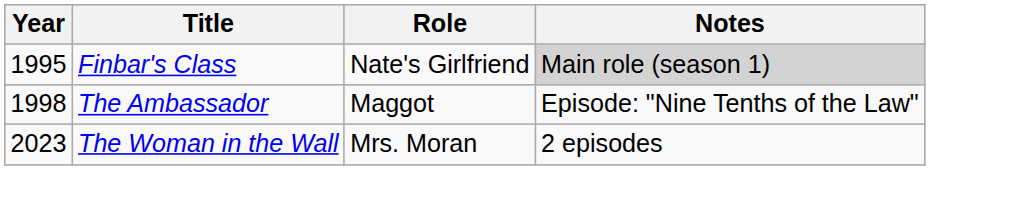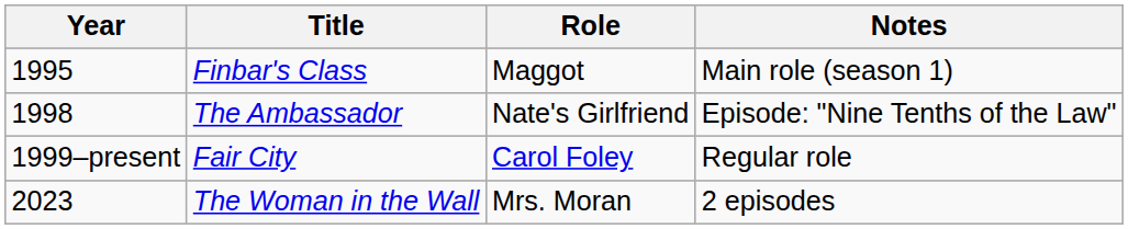 <table class="wikitable">
 <tr>
 <th>Year</th>
 <th>Title</th>
 <th>Role</th>
 <th>Notes</th>
 </tr>
 <tr>
 <td>1995</td>
 <td><em><a href='#'>Finbar's Class</a></em></td>
-<td>Nate's Girlfriend</td>
-<td style="background: lightgrey;">Main role (season 1)</td>
+<td>Maggot</td>
+<td>Main role (season 1)</td>
 </tr>
 <tr>
 <td>1998</td>
 <td><em><a href='#'>The Ambassador</a></em></td>
-<td>Maggot</td>
+<td>Nate's Girlfriend</td>
 <td>Episode: "Nine Tenths of the Law"</td>
+</tr>
+<tr>
+<td>1999–present</td>
+<td><em><a href='#'>Fair City</a></em></td>
+<td><a href='#'>Carol Foley</a></td>
+<td>Regular role</td>
 </tr>
 <tr>
 <td>2023</td>
 <td><em><a href='#'>The Woman in the Wall</a></em></td>
 <td>Mrs. Moran</td>
 <td>2 episodes</td>
 </tr>
 </table>
